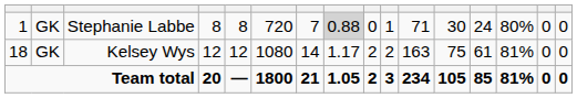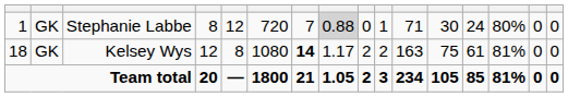 <table class="wikitable sortable" style="text-align:right;">
 <tr>
 <th></th>
 <th></th>
 <th></th>
 <th></th>
 <th></th>
 <th></th>
 <th></th>
 <th></th>
 <th></th>
 <th></th>
 <th></th>
 <th></th>
 <th></th>
 <th></th>
 <th></th>
 <th></th>
 </tr>
 <tr>
 <td>1</td>
 <td>GK</td>
 <td>Stephanie Labbe</td>
 <td>8</td>
-<td>8</td>
+<td>12</td>
 <td>720</td>
 <td>7</td>
 <td style="background: lightgrey;">0.88</td>
 <td>0</td>
 <td>1</td>
 <td>71</td>
 <td>30</td>
 <td>24</td>
 <td>80%</td>
 <td>0</td>
 <td>0</td>
 </tr>
 <tr>
 <td>18</td>
 <td>GK</td>
 <td>Kelsey Wys</td>
 <td>12</td>
-<td>12</td>
+<td>8</td>
 <td>1080</td>
-<td>14</td>
+<td><strong>14</strong></td>
 <td>1.17</td>
 <td>2</td>
 <td>2</td>
 <td>163</td>
 <td>75</td>
 <td>61</td>
 <td>81%</td>
 <td>0</td>
 <td>0</td>
 </tr>
 <tr class=sortbottom style="font-weight:bold;">
 <td colspan=3>Team total</td>
 <td>20</td>
 <td>—</td>
 <td>1800</td>
 <td>21</td>
 <td>1.05</td>
 <td>2</td>
 <td>3</td>
 <td>234</td>
 <td>105</td>
 <td>85</td>
 <td>81%</td>
 <td>0</td>
 <td>0</td>
 </tr>
 </table>
